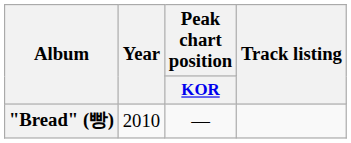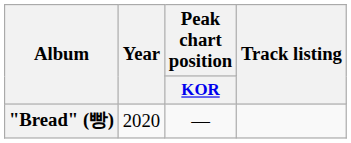 <table class="wikitable plainrowheaders" style="text-align:center;">
 <tr>
 <th scope="col" rowspan="2">Album</th>
 <th scope="col" rowspan="2">Year</th>
 <th scope="col">Peak chart position</th>
 <th scope="col" rowspan="2">Track listing</th>
 </tr>
 <tr>
 <th scope="col" style="width:3em;font-size:90%;"><a href='#'>KOR</a></th>
 </tr>
 <tr>
 <th scope="row">"Bread" (빵)</th>
-<td>2010</td>
+<td>2020</td>
 <td>—</td>
 <td></td>
 </tr>
 </table>
